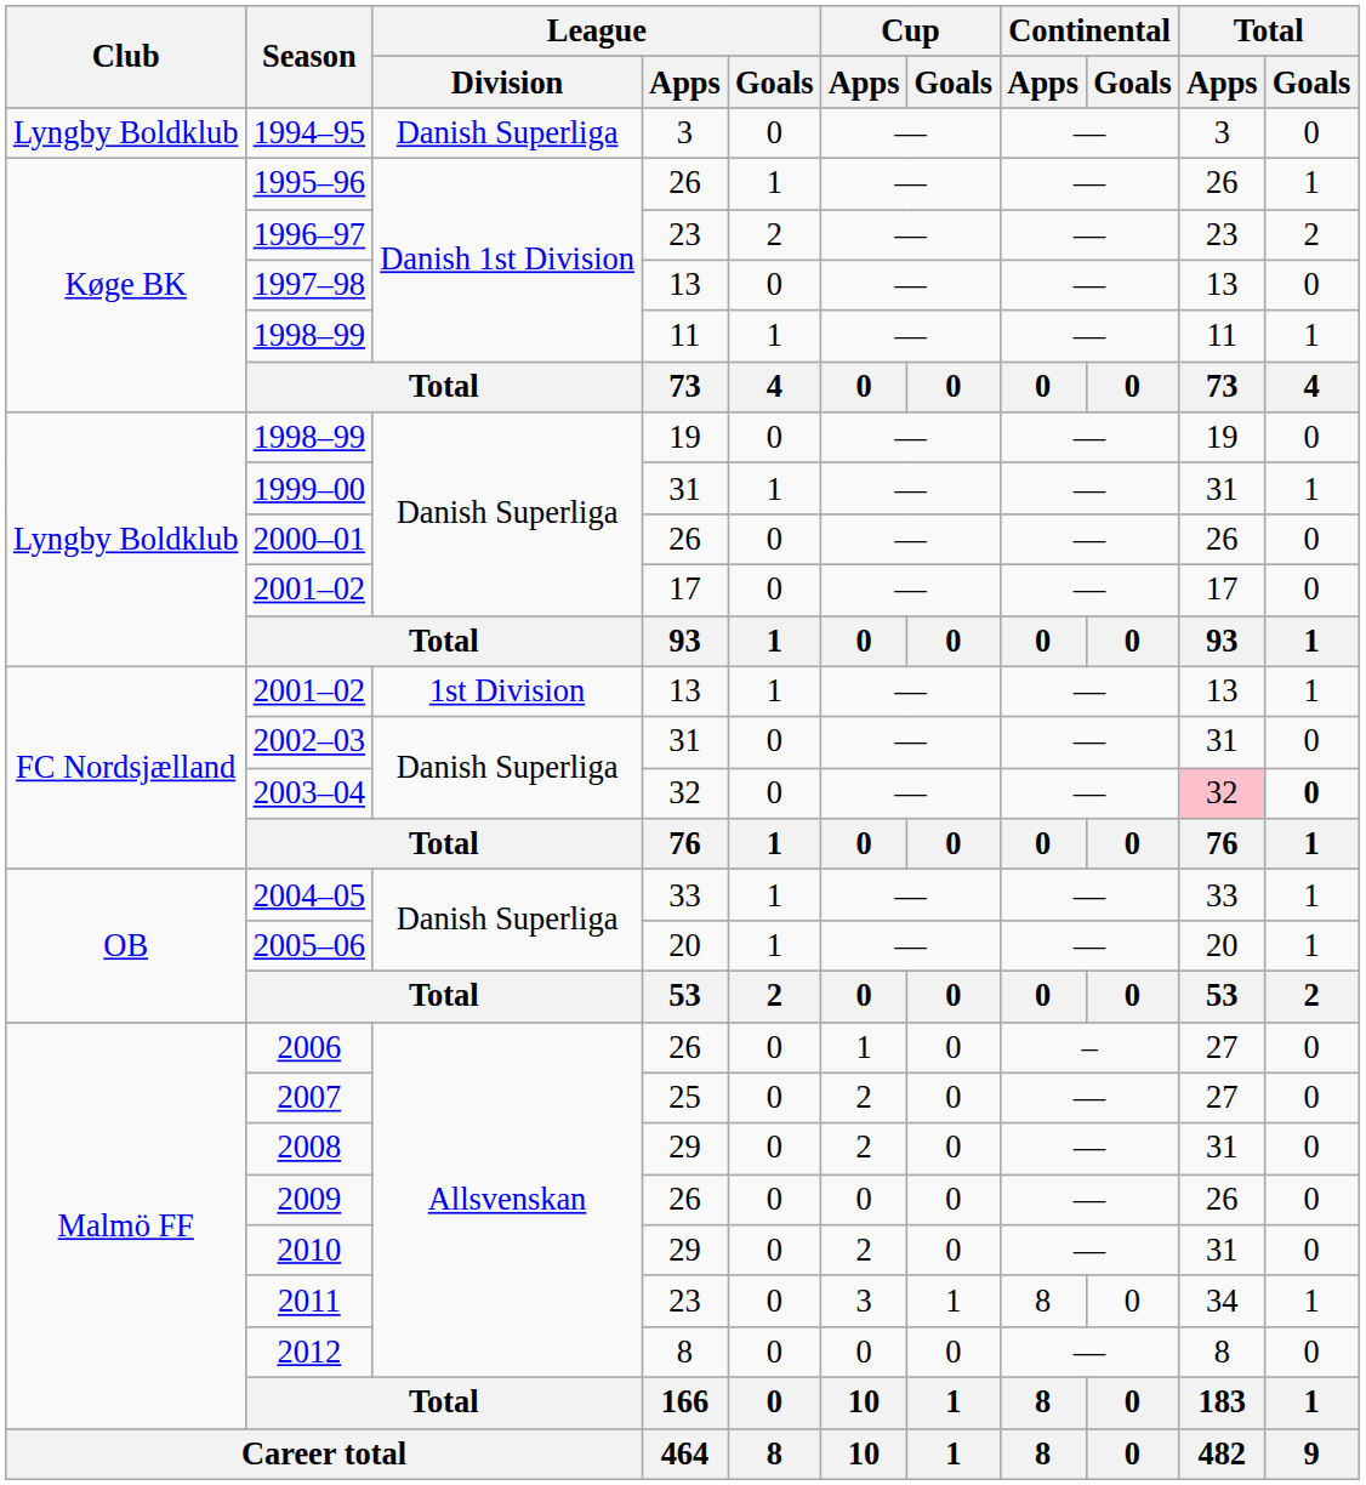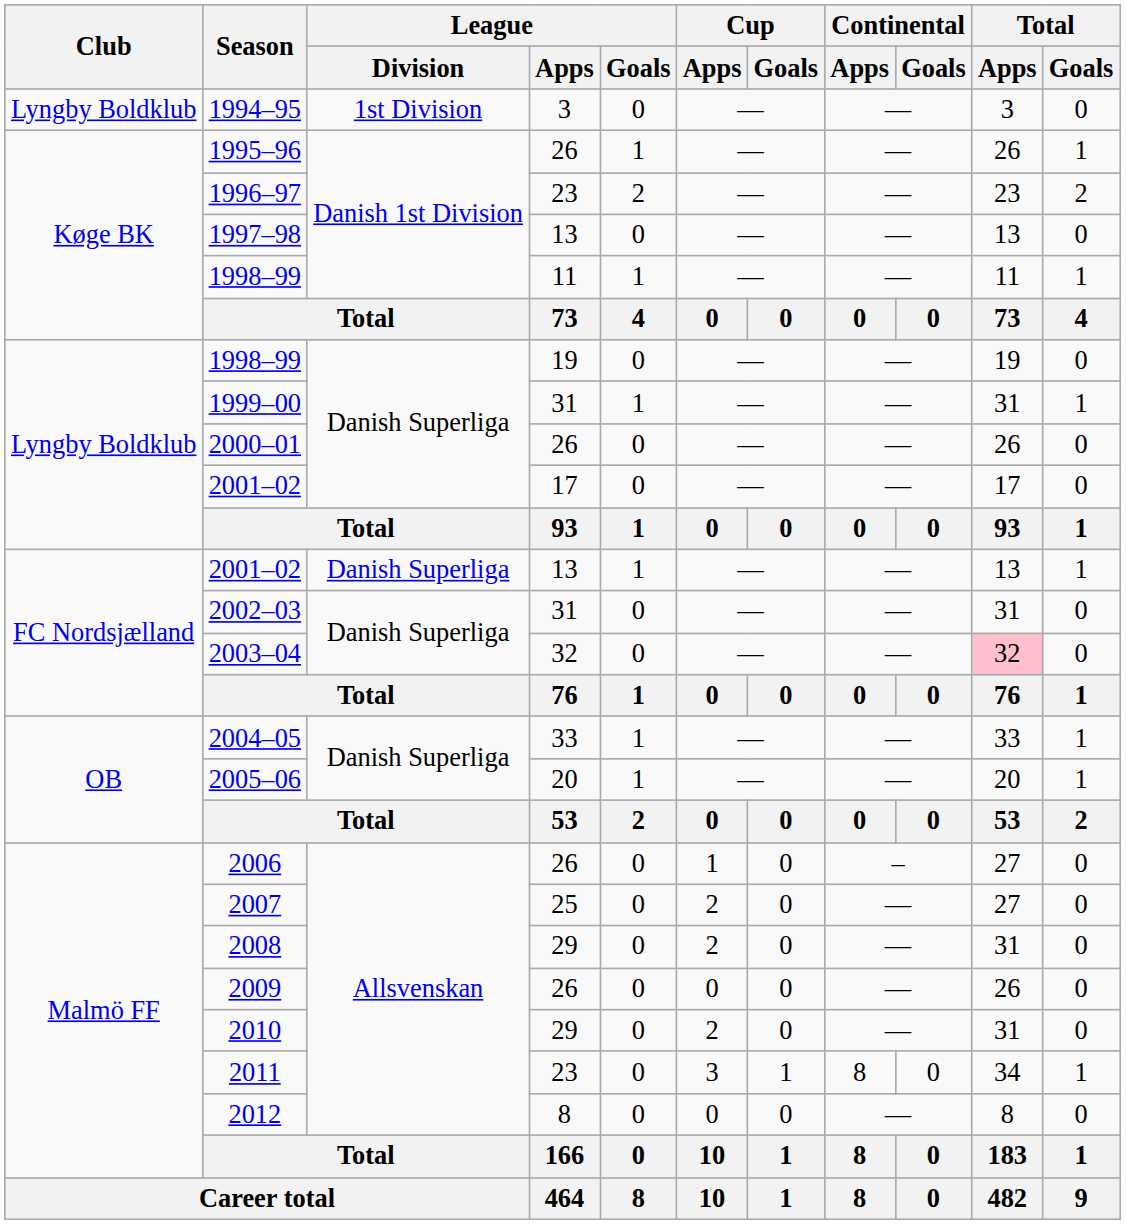 <table class="wikitable" style="text-align:center">
 <tr>
 <th rowspan="2">Club</th>
 <th rowspan="2">Season</th>
 <th colspan="3">League</th>
 <th colspan="2">Cup</th>
 <th colspan="2">Continental</th>
 <th colspan="2">Total</th>
 </tr>
 <tr>
 <th>Division</th>
 <th>Apps</th>
 <th>Goals</th>
 <th>Apps</th>
 <th>Goals</th>
 <th>Apps</th>
 <th>Goals</th>
 <th>Apps</th>
 <th>Goals</th>
 </tr>
 <tr>
 <td><a href='#'>Lyngby Boldklub</a></td>
 <td><a href='#'>1994–95</a></td>
-<td><a href='#'>Danish Superliga</a></td>
+<td><a href='#'>1st Division</a></td>
 <td>3</td>
 <td>0</td>
 <td colspan="2">—</td>
 <td colspan="2">—</td>
 <td>3</td>
 <td>0</td>
 </tr>
 <tr>
 <td rowspan="5"><a href='#'>Køge BK</a></td>
 <td><a href='#'>1995–96</a></td>
 <td rowspan="4"><a href='#'>Danish 1st Division</a></td>
 <td>26</td>
 <td>1</td>
 <td colspan="2">—</td>
 <td colspan="2">—</td>
 <td>26</td>
 <td>1</td>
 </tr>
 <tr>
 <td><a href='#'>1996–97</a></td>
 <td>23</td>
 <td>2</td>
 <td colspan="2">—</td>
 <td colspan="2">—</td>
 <td>23</td>
 <td>2</td>
 </tr>
 <tr>
 <td><a href='#'>1997–98</a></td>
 <td>13</td>
 <td>0</td>
 <td colspan="2">—</td>
 <td colspan="2">—</td>
 <td>13</td>
 <td>0</td>
 </tr>
 <tr>
 <td><a href='#'>1998–99</a></td>
 <td>11</td>
 <td>1</td>
 <td colspan="2">—</td>
 <td colspan="2">—</td>
 <td>11</td>
 <td>1</td>
 </tr>
 <tr>
 <th colspan="2">Total</th>
 <th>73</th>
 <th>4</th>
 <th>0</th>
 <th>0</th>
 <th>0</th>
 <th>0</th>
 <th>73</th>
 <th>4</th>
 </tr>
 <tr>
 <td rowspan="5"><a href='#'>Lyngby Boldklub</a></td>
 <td><a href='#'>1998–99</a></td>
 <td rowspan="4">Danish Superliga</td>
 <td>19</td>
 <td>0</td>
 <td colspan="2">—</td>
 <td colspan="2">—</td>
 <td>19</td>
 <td>0</td>
 </tr>
 <tr>
 <td><a href='#'>1999–00</a></td>
 <td>31</td>
 <td>1</td>
 <td colspan="2">—</td>
 <td colspan="2">—</td>
 <td>31</td>
 <td>1</td>
 </tr>
 <tr>
 <td><a href='#'>2000–01</a></td>
 <td>26</td>
 <td>0</td>
 <td colspan="2">—</td>
 <td colspan="2">—</td>
 <td>26</td>
 <td>0</td>
 </tr>
 <tr>
 <td><a href='#'>2001–02</a></td>
 <td>17</td>
 <td>0</td>
 <td colspan="2">—</td>
 <td colspan="2">—</td>
 <td>17</td>
 <td>0</td>
 </tr>
 <tr>
 <th colspan="2">Total</th>
 <th>93</th>
 <th>1</th>
 <th>0</th>
 <th>0</th>
 <th>0</th>
 <th>0</th>
 <th>93</th>
 <th>1</th>
 </tr>
 <tr>
 <td rowspan="4"><a href='#'>FC Nordsjælland</a></td>
 <td><a href='#'>2001–02</a></td>
-<td><a href='#'>1st Division</a></td>
+<td><a href='#'>Danish Superliga</a></td>
 <td>13</td>
 <td>1</td>
 <td colspan="2">—</td>
 <td colspan="2">—</td>
 <td>13</td>
 <td>1</td>
 </tr>
 <tr>
 <td><a href='#'>2002–03</a></td>
 <td rowspan="2">Danish Superliga</td>
 <td>31</td>
 <td>0</td>
 <td colspan="2">—</td>
 <td colspan="2">—</td>
 <td>31</td>
 <td>0</td>
 </tr>
 <tr>
 <td><a href='#'>2003–04</a></td>
 <td>32</td>
 <td>0</td>
 <td colspan="2">—</td>
 <td colspan="2">—</td>
 <td style="background: pink;">32</td>
-<td><strong>0</strong></td>
+<td>0</td>
 </tr>
 <tr>
 <th colspan="2">Total</th>
 <th>76</th>
 <th>1</th>
 <th>0</th>
 <th>0</th>
 <th>0</th>
 <th>0</th>
 <th>76</th>
 <th>1</th>
 </tr>
 <tr>
 <td rowspan="3"><a href='#'>OB</a></td>
 <td><a href='#'>2004–05</a></td>
 <td rowspan="2">Danish Superliga</td>
 <td>33</td>
 <td>1</td>
 <td colspan="2">—</td>
 <td colspan="2">—</td>
 <td>33</td>
 <td>1</td>
 </tr>
 <tr>
 <td><a href='#'>2005–06</a></td>
 <td>20</td>
 <td>1</td>
 <td colspan="2">—</td>
 <td colspan="2">—</td>
 <td>20</td>
 <td>1</td>
 </tr>
 <tr>
 <th colspan="2">Total</th>
 <th>53</th>
 <th>2</th>
 <th>0</th>
 <th>0</th>
 <th>0</th>
 <th>0</th>
 <th>53</th>
 <th>2</th>
 </tr>
 <tr>
 <td rowspan="8"><a href='#'>Malmö FF</a></td>
 <td><a href='#'>2006</a></td>
 <td rowspan="7"><a href='#'>Allsvenskan</a></td>
 <td>26</td>
 <td>0</td>
 <td>1</td>
 <td>0</td>
 <td colspan="2">–</td>
 <td>27</td>
 <td>0</td>
 </tr>
 <tr>
 <td><a href='#'>2007</a></td>
 <td>25</td>
 <td>0</td>
 <td>2</td>
 <td>0</td>
 <td colspan="2">—</td>
 <td>27</td>
 <td>0</td>
 </tr>
 <tr>
 <td><a href='#'>2008</a></td>
 <td>29</td>
 <td>0</td>
 <td>2</td>
 <td>0</td>
 <td colspan="2">—</td>
 <td>31</td>
 <td>0</td>
 </tr>
 <tr>
 <td><a href='#'>2009</a></td>
 <td>26</td>
 <td>0</td>
 <td>0</td>
 <td>0</td>
 <td colspan="2">—</td>
 <td>26</td>
 <td>0</td>
 </tr>
 <tr>
 <td><a href='#'>2010</a></td>
 <td>29</td>
 <td>0</td>
 <td>2</td>
 <td>0</td>
 <td colspan="2">—</td>
 <td>31</td>
 <td>0</td>
 </tr>
 <tr>
 <td><a href='#'>2011</a></td>
 <td>23</td>
 <td>0</td>
 <td>3</td>
 <td>1</td>
 <td>8</td>
 <td>0</td>
 <td>34</td>
 <td>1</td>
 </tr>
 <tr>
 <td><a href='#'>2012</a></td>
 <td>8</td>
 <td>0</td>
 <td>0</td>
 <td>0</td>
 <td colspan="2">—</td>
 <td>8</td>
 <td>0</td>
 </tr>
 <tr>
 <th colspan="2">Total</th>
 <th>166</th>
 <th>0</th>
 <th>10</th>
 <th>1</th>
 <th>8</th>
 <th>0</th>
 <th>183</th>
 <th>1</th>
 </tr>
 <tr>
 <th colspan="3">Career total</th>
 <th>464</th>
 <th>8</th>
 <th>10</th>
 <th>1</th>
 <th>8</th>
 <th>0</th>
 <th>482</th>
 <th>9</th>
 </tr>
 </table>
